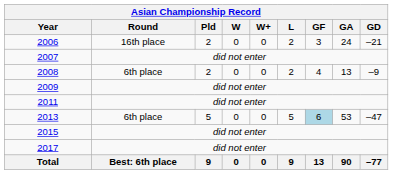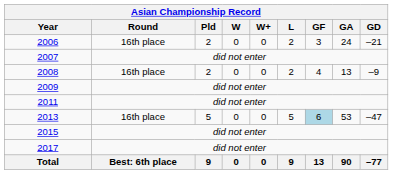 <table class="wikitable" style="text-align:center; font-size:90%;">
 <tr>
 <th colspan=9><a href='#'>Asian Championship Record</a></th>
 </tr>
 <tr>
 <th width=125>Year</th>
 <th width=150>Round</th>
 <th width=35>Pld</th>
 <th width=35>W</th>
 <th width=35>W+</th>
 <th width=35>L</th>
 <th width=35>GF</th>
 <th width=35>GA</th>
 <th width=35>GD</th>
 </tr>
 <tr>
 <td> <a href='#'>2006</a></td>
 <td>16th place</td>
 <td>2</td>
 <td>0</td>
 <td>0</td>
 <td>2</td>
 <td>3</td>
 <td>24</td>
 <td>–21</td>
 </tr>
 <tr>
 <td> <a href='#'>2007</a></td>
 <td colspan=8><em>did not enter</em></td>
 </tr>
 <tr>
 <td> <a href='#'>2008</a></td>
-<td>6th place</td>
+<td>16th place</td>
 <td>2</td>
 <td>0</td>
 <td>0</td>
 <td>2</td>
 <td>4</td>
 <td>13</td>
 <td>–9</td>
 </tr>
 <tr>
 <td> <a href='#'>2009</a></td>
 <td colspan=8><em>did not enter</em></td>
 </tr>
 <tr>
 <td> <a href='#'>2011</a></td>
 <td colspan=8><em>did not enter</em></td>
 </tr>
 <tr>
 <td> <a href='#'>2013</a></td>
-<td>6th place</td>
+<td>16th place</td>
 <td>5</td>
 <td>0</td>
 <td>0</td>
 <td>5</td>
 <td style="background: lightblue;">6</td>
 <td>53</td>
 <td>–47</td>
 </tr>
 <tr>
 <td> <a href='#'>2015</a></td>
 <td colspan=8><em>did not enter</em></td>
 </tr>
 <tr>
 <td> <a href='#'>2017</a></td>
 <td colspan=8><em>did not enter</em></td>
 </tr>
 <tr>
 <th>Total</th>
 <th>Best: 6th place</th>
 <th>9</th>
 <th>0</th>
 <th>0</th>
 <th>9</th>
 <th>13</th>
 <th>90</th>
 <th>–77</th>
 </tr>
 </table>
